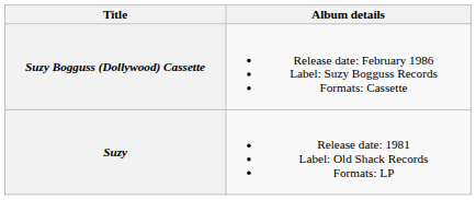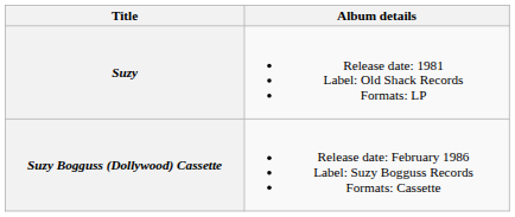 <table class="wikitable plainrowheaders" style="text-align:center;">
 <tr>
 <th style="width:18em;">Title</th>
 <th style="width:20em;">Album details</th>
 </tr>
 <tr>
+<th scope="row"><em>Suzy</em></th>
+<td><br><ul><li>Release date: 1981</li><li>Label: Old Shack Records</li><li>Formats: LP</li></ul></td>
+</tr>
+<tr>
 <th scope="row"><em>Suzy Bogguss (Dollywood) Cassette</em></th>
 <td><br><ul><li>Release date: February 1986</li><li>Label: Suzy Bogguss Records</li><li>Formats: Cassette</li></ul></td>
 </tr>
-<tr>
-<th scope="row"><em>Suzy</em></th>
-<td><br><ul><li>Release date: 1981</li><li>Label: Old Shack Records</li><li>Formats: LP</li></ul></td>
-</tr>
 </table>
